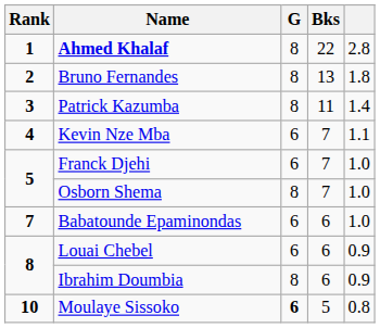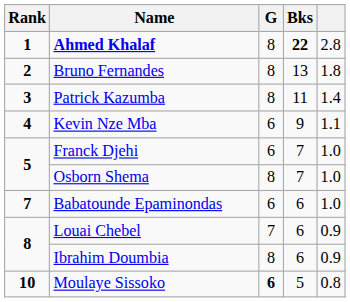 <table class="wikitable" style="font-size:90%;">
 <tr>
 <th width=10px>Rank</th>
 <th width=180px>Name</th>
 <th width=15px>G</th>
 <th width=10px>Bks</th>
 <th width=10px></th>
 </tr>
 <tr align=center>
 <td><strong>1</strong></td>
 <td align=left> <strong><a href='#'>Ahmed Khalaf</a></strong></td>
 <td>8</td>
-<td>22</td>
+<td><strong>22</strong></td>
 <td>2.8</td>
 </tr>
 <tr align=center>
 <td><strong>2</strong></td>
 <td align=left> <a href='#'>Bruno Fernandes</a></td>
 <td>8</td>
 <td>13</td>
 <td>1.8</td>
 </tr>
 <tr align=center>
 <td><strong>3</strong></td>
 <td align=left> <a href='#'>Patrick Kazumba</a></td>
 <td>8</td>
 <td>11</td>
 <td>1.4</td>
 </tr>
 <tr align=center>
 <td><strong>4</strong></td>
 <td align=left> <a href='#'>Kevin Nze Mba</a></td>
 <td>6</td>
-<td>7</td>
+<td>9</td>
 <td>1.1</td>
 </tr>
 <tr align=center>
 <td rowspan=2><strong>5</strong></td>
 <td align=left> <a href='#'>Franck Djehi</a></td>
 <td>6</td>
 <td>7</td>
 <td>1.0</td>
 </tr>
 <tr align=center>
 <td align=left> <a href='#'>Osborn Shema</a></td>
 <td>8</td>
 <td>7</td>
 <td>1.0</td>
 </tr>
 <tr align=center>
 <td><strong>7</strong></td>
 <td align=left> <a href='#'>Babatounde Epaminondas</a></td>
 <td>6</td>
 <td>6</td>
 <td>1.0</td>
 </tr>
 <tr align=center>
 <td rowspan=2><strong>8</strong></td>
 <td align=left> <a href='#'>Louai Chebel</a></td>
-<td>6</td>
+<td>7</td>
 <td>6</td>
 <td>0.9</td>
 </tr>
 <tr align=center>
 <td align=left> <a href='#'>Ibrahim Doumbia</a></td>
 <td>8</td>
 <td>6</td>
 <td>0.9</td>
 </tr>
 <tr align=center>
 <td><strong>10</strong></td>
 <td align=left> <a href='#'>Moulaye Sissoko</a></td>
 <td><strong>6</strong></td>
 <td>5</td>
 <td>0.8</td>
 </tr>
 </table>
